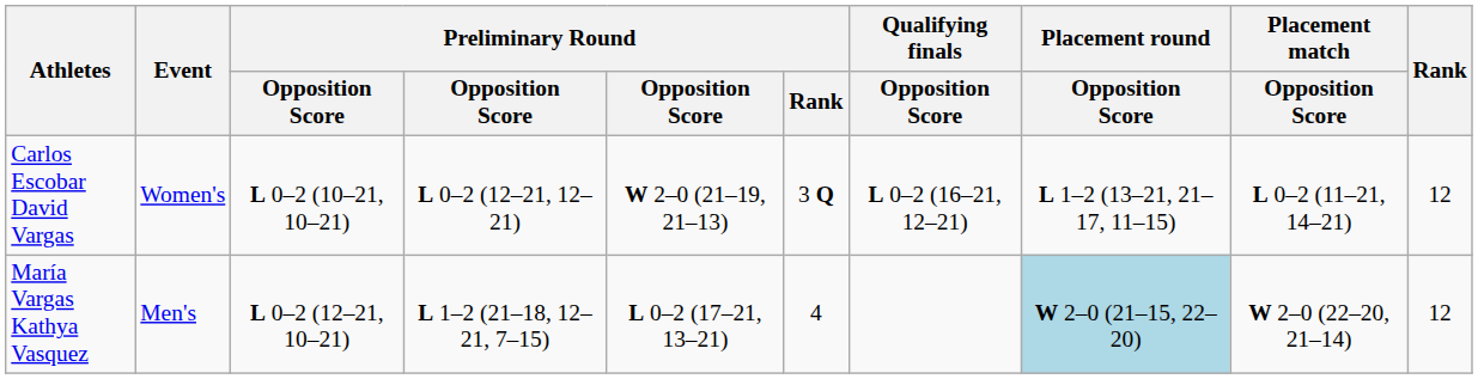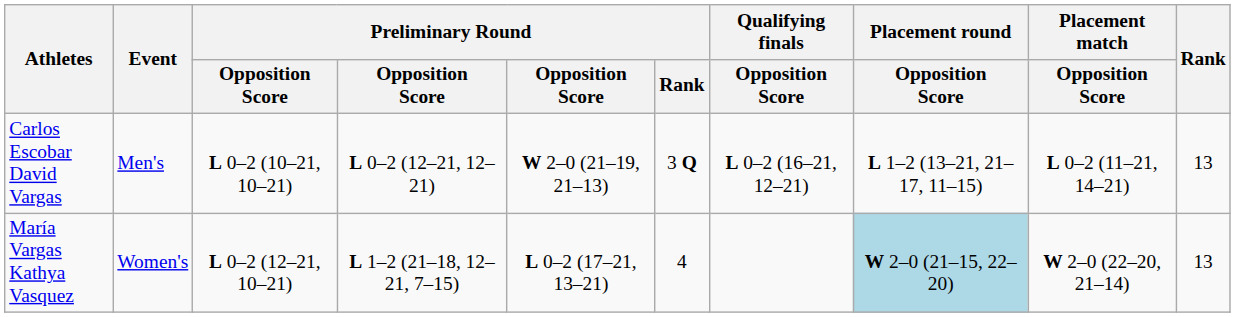 <table class="wikitable" border="1" style="font-size:86%">
 <tr>
 <th rowspan=2>Athletes</th>
 <th rowspan=2>Event</th>
 <th colspan=4>Preliminary Round</th>
 <th>Qualifying finals</th>
 <th>Placement round</th>
 <th>Placement match</th>
 <th rowspan=2>Rank</th>
 </tr>
 <tr>
 <th>Opposition<br>Score</th>
 <th>Opposition<br>Score</th>
 <th>Opposition<br>Score</th>
 <th>Rank</th>
 <th>Opposition<br>Score</th>
 <th>Opposition<br>Score</th>
 <th>Opposition<br>Score</th>
 </tr>
 <tr align=center>
 <td align=left><a href='#'>Carlos Escobar</a><br><a href='#'>David Vargas</a></td>
-<td align=left><a href='#'>Women's</a></td>
+<td align=left><a href='#'>Men's</a></td>
 <td><br><strong>L</strong> 0–2 (10–21, 10–21)</td>
 <td><br><strong>L</strong> 0–2 (12–21, 12–21)</td>
 <td><br><strong>W</strong> 2–0 (21–19, 21–13)</td>
 <td>3 <strong>Q</strong></td>
 <td><br><strong>L</strong> 0–2 (16–21, 12–21)</td>
 <td><br><strong>L</strong> 1–2 (13–21, 21–17, 11–15)</td>
 <td><br><strong>L</strong> 0–2 (11–21, 14–21)</td>
-<td>12</td>
+<td>13</td>
 </tr>
 <tr align=center>
 <td align=left><a href='#'>María Vargas</a><br><a href='#'>Kathya Vasquez</a></td>
-<td align=left><a href='#'>Men's</a></td>
+<td align=left><a href='#'>Women's</a></td>
 <td><br><strong>L</strong> 0–2 (12–21, 10–21)</td>
 <td><br><strong>L</strong> 1–2 (21–18, 12–21, 7–15)</td>
 <td><br><strong>L</strong> 0–2 (17–21, 13–21)</td>
 <td>4</td>
 <td></td>
 <td style="background: lightblue;"><br><strong>W</strong> 2–0 (21–15, 22–20)</td>
 <td><br><strong>W</strong> 2–0 (22–20, 21–14)</td>
-<td>12</td>
+<td>13</td>
 </tr>
 </table>
